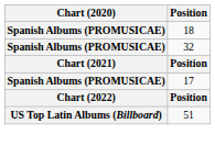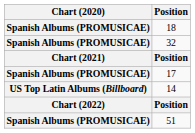 <table class="wikitable plainrowheaders" style="text-align:center;">
 <tr>
 <th scope="col">Chart (2020)</th>
 <th scope="col">Position</th>
 </tr>
 <tr>
 <th scope="row">Spanish Albums (PROMUSICAE)</th>
 <td>18</td>
 </tr>
 <tr>
 <th scope="row">Spanish Albums (PROMUSICAE)</th>
 <td>32</td>
 </tr>
 <tr>
 <th scope="col">Chart (2021)</th>
 <th scope="col">Position</th>
 </tr>
 <tr>
 <th scope="row">Spanish Albums (PROMUSICAE)</th>
 <td>17</td>
 </tr>
 <tr>
+<th scope="row">US Top Latin Albums (<em>Billboard</em>)</th>
+<td>14</td>
+</tr>
+<tr>
 <th scope="col">Chart (2022)</th>
 <th scope="col">Position</th>
 </tr>
 <tr>
-<th scope="row">US Top Latin Albums (<em>Billboard</em>)</th>
+<th scope="row">Spanish Albums (PROMUSICAE)</th>
 <td>51</td>
 </tr>
 </table>
